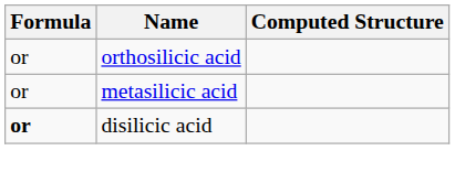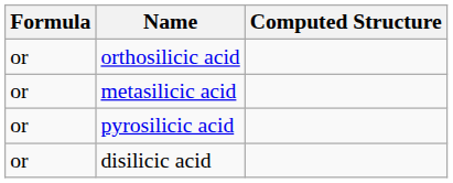 <table class="wikitable">
 <tr>
 <th>Formula</th>
 <th>Name</th>
 <th>Computed Structure</th>
 </tr>
 <tr>
 <td> or </td>
 <td><a href='#'>orthosilicic acid</a></td>
 <td></td>
 </tr>
 <tr>
 <td> or </td>
 <td><a href='#'>metasilicic acid</a></td>
 <td></td>
 </tr>
 <tr>
-<td><strong> or </strong></td>
+<td> or </td>
+<td><a href='#'>pyrosilicic acid</a></td>
+<td></td>
+</tr>
+<tr>
+<td> or </td>
 <td>disilicic acid</td>
 <td></td>
 </tr>
 </table>
